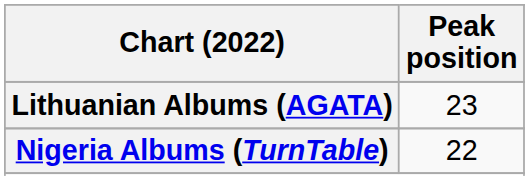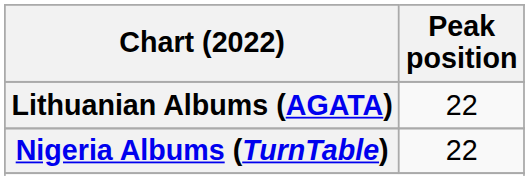 <table class="wikitable sortable plainrowheaders" style="text-align:center">
 <tr>
 <th scope="col">Chart (2022)</th>
 <th scope="col">Peak<br>position</th>
 </tr>
 <tr>
 </tr>
 <tr>
 </tr>
 <tr>
 </tr>
 <tr>
 </tr>
 <tr>
 </tr>
 <tr>
 </tr>
 <tr>
 </tr>
 <tr>
 </tr>
 <tr>
 </tr>
 <tr>
 </tr>
 <tr>
 </tr>
 <tr>
 </tr>
 <tr>
 <th scope="row">Lithuanian Albums (<a href='#'>AGATA</a>)</th>
-<td>23</td>
+<td>22</td>
 </tr>
 <tr>
 </tr>
 <tr>
 <th scope="row"><a href='#'>Nigeria Albums</a> (<em><a href='#'>TurnTable</a></em>)</th>
 <td>22</td>
 </tr>
 <tr>
 </tr>
 <tr>
 </tr>
 <tr>
 </tr>
 <tr>
 </tr>
 <tr>
 </tr>
 <tr>
 </tr>
 <tr>
 </tr>
 <tr>
 </tr>
 </table>
